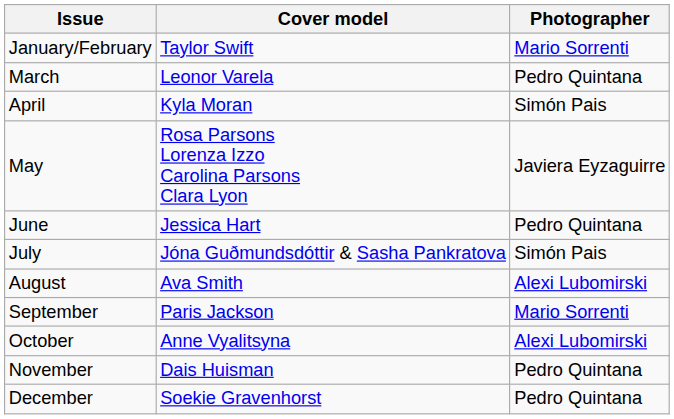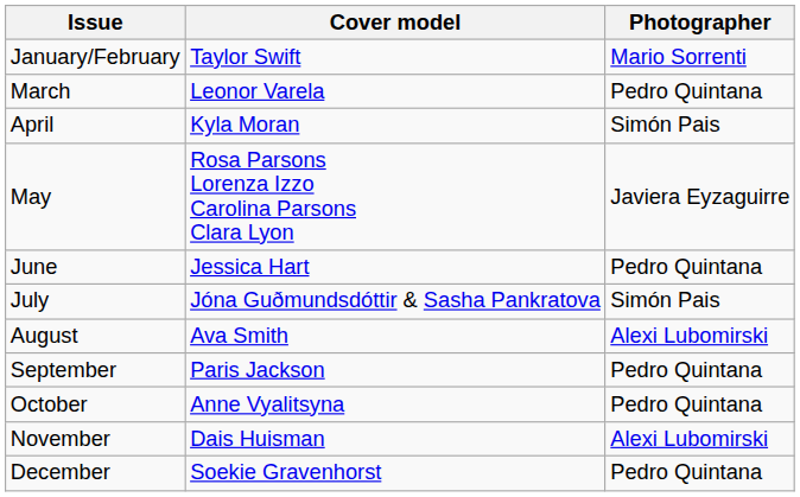 <table class="sortable wikitable">
 <tr>
 <th>Issue</th>
 <th>Cover model</th>
 <th>Photographer</th>
 </tr>
 <tr>
 <td>January/February</td>
 <td><a href='#'>Taylor Swift</a></td>
 <td><a href='#'>Mario Sorrenti</a></td>
 </tr>
 <tr>
 <td>March</td>
 <td><a href='#'>Leonor Varela</a></td>
 <td>Pedro Quintana</td>
 </tr>
 <tr>
 <td>April</td>
 <td><a href='#'>Kyla Moran</a></td>
 <td>Simón Pais</td>
 </tr>
 <tr>
 <td>May</td>
 <td><a href='#'>Rosa Parsons</a><br><a href='#'>Lorenza Izzo</a><br><a href='#'>Carolina Parsons</a><br><a href='#'>Clara Lyon</a></td>
 <td>Javiera Eyzaguirre</td>
 </tr>
 <tr>
 <td>June</td>
 <td><a href='#'>Jessica Hart</a></td>
 <td>Pedro Quintana</td>
 </tr>
 <tr>
 <td>July</td>
 <td><a href='#'>Jóna Guðmundsdóttir</a> & <a href='#'>Sasha Pankratova</a></td>
 <td>Simón Pais</td>
 </tr>
 <tr>
 <td>August</td>
 <td><a href='#'>Ava Smith</a></td>
 <td><a href='#'>Alexi Lubomirski</a></td>
 </tr>
 <tr>
 <td>September</td>
 <td><a href='#'>Paris Jackson</a></td>
-<td><a href='#'>Mario Sorrenti</a></td>
+<td>Pedro Quintana</td>
 </tr>
 <tr>
 <td>October</td>
 <td><a href='#'>Anne Vyalitsyna</a></td>
-<td><a href='#'>Alexi Lubomirski</a></td>
+<td>Pedro Quintana</td>
 </tr>
 <tr>
 <td>November</td>
 <td><a href='#'>Dais Huisman</a></td>
-<td>Pedro Quintana</td>
+<td><a href='#'>Alexi Lubomirski</a></td>
 </tr>
 <tr>
 <td>December</td>
 <td><a href='#'>Soekie Gravenhorst</a></td>
 <td>Pedro Quintana</td>
 </tr>
 </table>
